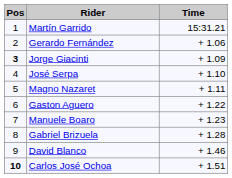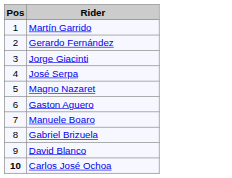 <table bgcolor="#f7f8ff" cellpadding="3" cellspacing="0" border="1" style="font-size: 95%; border: gray solid 1px; border-collapse: collapse;">
 <tr bgcolor="#CCCCCC">
 <td align="center" width="20"><strong>Pos</strong></td>
 <td align="center" width="200"><strong>Rider</strong></td>
-<td align="center" width="100"><strong>Time</strong></td>
 </tr>
 <tr valign=top>
 <td align=center>1</td>
 <td> <a href='#'>Martín Garrido</a></td>
-<td align=right>15:31.21</td>
 </tr>
 <tr valign=top>
 <td align=center>2</td>
 <td> <a href='#'>Gerardo Fernández</a></td>
-<td align=right>+ 1.06</td>
 </tr>
 <tr valign=top>
-<td align=center><strong>3</strong></td>
+<td align=center>3</td>
 <td> <a href='#'>Jorge Giacinti</a></td>
-<td align=right>+ 1.09</td>
 </tr>
 <tr valign=top>
 <td align=center>4</td>
 <td> <a href='#'>José Serpa</a></td>
-<td align=right>+ 1.10</td>
 </tr>
 <tr valign=top>
 <td align=center>5</td>
 <td> <a href='#'>Magno Nazaret</a></td>
-<td align=right>+ 1.11</td>
 </tr>
 <tr valign=top>
 <td align=center>6</td>
 <td> <a href='#'>Gaston Aguero</a></td>
-<td align=right>+ 1.22</td>
 </tr>
 <tr valign=top>
 <td align=center>7</td>
 <td> <a href='#'>Manuele Boaro</a></td>
-<td align=right>+ 1.23</td>
 </tr>
 <tr valign=top>
 <td align=center>8</td>
 <td> <a href='#'>Gabriel Brizuela</a></td>
-<td align=right>+ 1.28</td>
 </tr>
 <tr valign=top>
 <td align=center>9</td>
 <td> <a href='#'>David Blanco</a></td>
-<td align=right>+ 1.46</td>
 </tr>
 <tr valign=top>
 <td align=center><strong>10</strong></td>
 <td> <a href='#'>Carlos José Ochoa</a></td>
-<td align=right>+ 1.51</td>
 </tr>
 </table>
